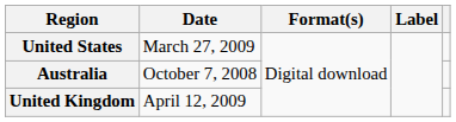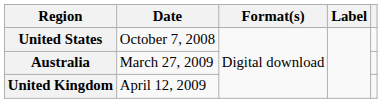 <table class="wikitable plainrowheaders">
 <tr>
 <th scope="col">Region</th>
 <th scope="col">Date</th>
 <th scope="col">Format(s)</th>
 <th scope="col">Label</th>
 <th scope="col"></th>
 </tr>
 <tr>
 <th scope="row">United States</th>
-<td>March 27, 2009</td>
+<td>October 7, 2008</td>
 <td rowspan="3">Digital download</td>
 <td rowspan="3"></td>
 <td></td>
 </tr>
 <tr>
 <th scope="row">Australia</th>
-<td>October 7, 2008</td>
+<td>March 27, 2009</td>
 <td></td>
 </tr>
 <tr>
 <th scope="row">United Kingdom</th>
 <td>April 12, 2009</td>
 <td></td>
 </tr>
 </table>
